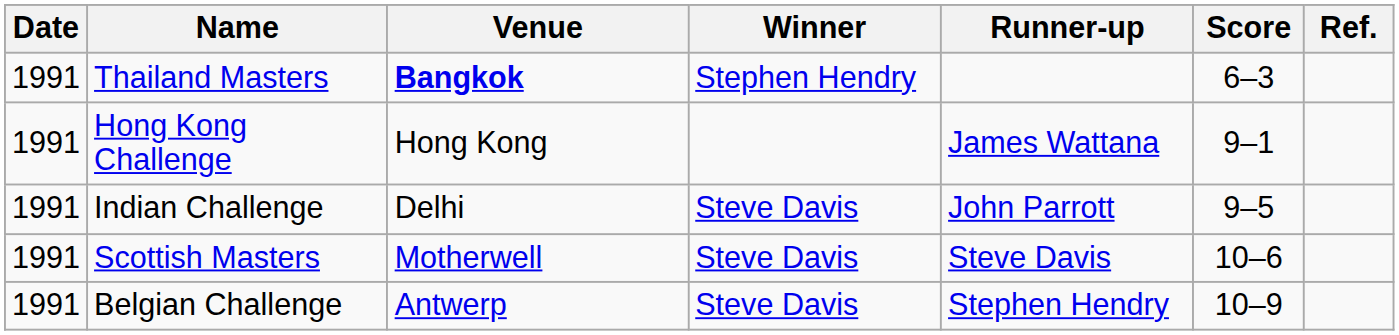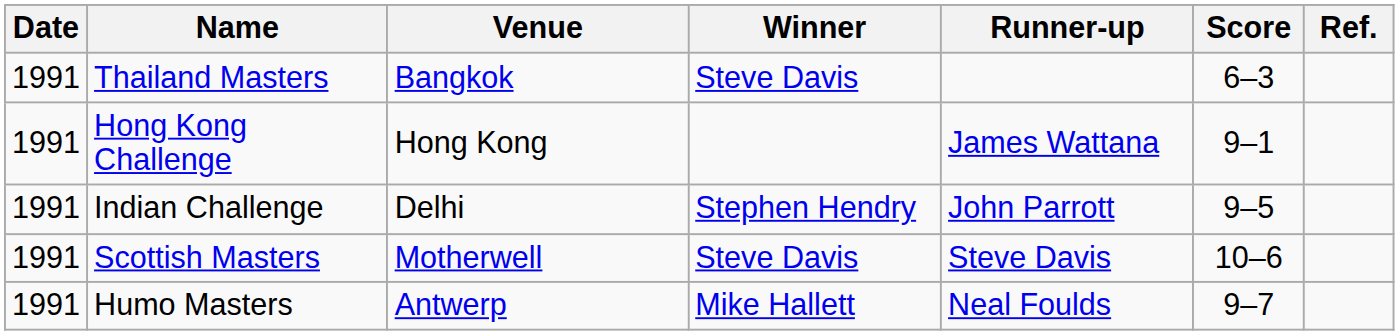 <table class = "wikitable">
 <tr style="background:#efefef;">
 <th width=30>Date</th>
 <th width=150>Name</th>
 <th width=150>Venue</th>
 <th width=125>Winner</th>
 <th width=125>Runner-up</th>
 <th width=50 align="center">Score</th>
 <th width=40 align="center">Ref.</th>
 </tr>
 <tr>
 <td>1991</td>
 <td><a href='#'>Thailand Masters</a></td>
-<td><strong> <a href='#'>Bangkok</a></strong></td>
-<td> <a href='#'>Stephen Hendry</a></td>
+<td> <a href='#'>Bangkok</a></td>
+<td> <a href='#'>Steve Davis</a></td>
 <td></td>
 <td align="center">6–3</td>
 <td align="center"></td>
 </tr>
 <tr>
 <td>1991</td>
 <td><a href='#'>Hong Kong Challenge</a></td>
 <td> Hong Kong</td>
 <td></td>
 <td> <a href='#'>James Wattana</a></td>
 <td align="center">9–1</td>
 <td align="center"></td>
 </tr>
 <tr>
 <td>1991</td>
 <td>Indian Challenge</td>
 <td> Delhi</td>
-<td> <a href='#'>Steve Davis</a></td>
+<td> <a href='#'>Stephen Hendry</a></td>
 <td> <a href='#'>John Parrott</a></td>
 <td align="center">9–5</td>
 <td align="center"></td>
 </tr>
 <tr>
 <td>1991</td>
 <td><a href='#'>Scottish Masters</a></td>
 <td> <a href='#'>Motherwell</a></td>
 <td> <a href='#'>Steve Davis</a></td>
 <td> <a href='#'>Steve Davis</a></td>
 <td align="center">10–6</td>
 <td align="center"></td>
 </tr>
 <tr>
 <td>1991</td>
-<td>Belgian Challenge</td>
+<td>Humo Masters</td>
 <td> <a href='#'>Antwerp</a></td>
-<td> <a href='#'>Steve Davis</a></td>
-<td> <a href='#'>Stephen Hendry</a></td>
-<td align="center">10–9</td>
+<td> <a href='#'>Mike Hallett</a></td>
+<td> <a href='#'>Neal Foulds</a></td>
+<td align="center">9–7</td>
 <td align="center"></td>
 </tr>
 </table>
